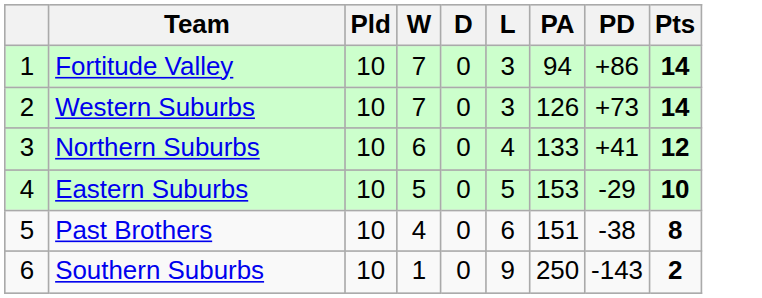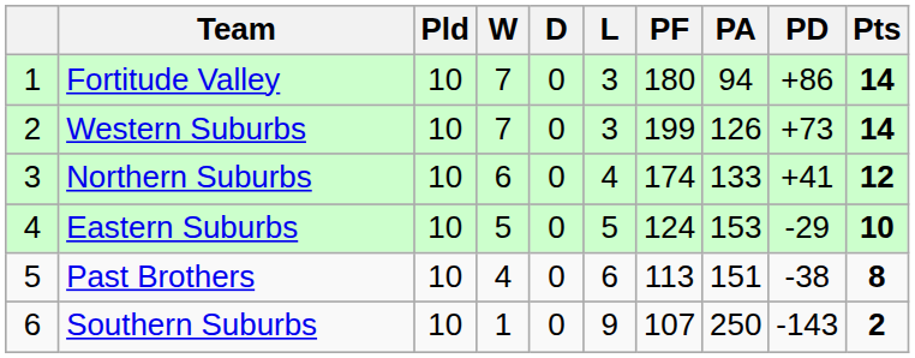 <table class="wikitable" style="text-align:center;">
 <tr>
 <th width="20"></th>
 <th width="175">Team</th>
 <th width="20">Pld</th>
 <th width="20">W</th>
 <th width="20">D</th>
 <th width="20">L</th>
+<th width="20">PF</th>
 <th width="20">PA</th>
 <th width="20">PD</th>
 <th width="20">Pts</th>
 </tr>
 <tr style="background: #ccffcc;">
 <td>1</td>
 <td style="text-align:left;"> <a href='#'>Fortitude Valley</a></td>
 <td>10</td>
 <td>7</td>
 <td>0</td>
 <td>3</td>
+<td>180</td>
 <td>94</td>
 <td>+86</td>
 <td><strong>14</strong></td>
 </tr>
 <tr style="background: #ccffcc;">
 <td>2</td>
 <td style="text-align:left;"> <a href='#'>Western Suburbs</a></td>
 <td>10</td>
 <td>7</td>
 <td>0</td>
 <td>3</td>
+<td>199</td>
 <td>126</td>
 <td>+73</td>
 <td><strong>14</strong></td>
 </tr>
 <tr style="background: #ccffcc;">
 <td>3</td>
 <td style="text-align:left;"> <a href='#'>Northern Suburbs</a></td>
 <td>10</td>
 <td>6</td>
 <td>0</td>
 <td>4</td>
+<td>174</td>
 <td>133</td>
 <td>+41</td>
 <td><strong>12</strong></td>
 </tr>
 <tr style="background: #ccffcc;">
 <td>4</td>
 <td style="text-align:left;"> <a href='#'>Eastern Suburbs</a></td>
 <td>10</td>
 <td>5</td>
 <td>0</td>
 <td>5</td>
+<td>124</td>
 <td>153</td>
 <td>-29</td>
 <td><strong>10</strong></td>
 </tr>
 <tr>
 <td>5</td>
 <td style="text-align:left;"> <a href='#'>Past Brothers</a></td>
 <td>10</td>
 <td>4</td>
 <td>0</td>
 <td>6</td>
+<td>113</td>
 <td>151</td>
 <td>-38</td>
 <td><strong>8</strong></td>
 </tr>
 <tr>
 <td>6</td>
 <td style="text-align:left;"> <a href='#'>Southern Suburbs</a></td>
 <td>10</td>
 <td>1</td>
 <td>0</td>
 <td>9</td>
+<td>107</td>
 <td>250</td>
 <td>-143</td>
 <td><strong>2</strong></td>
 </tr>
 </table>
